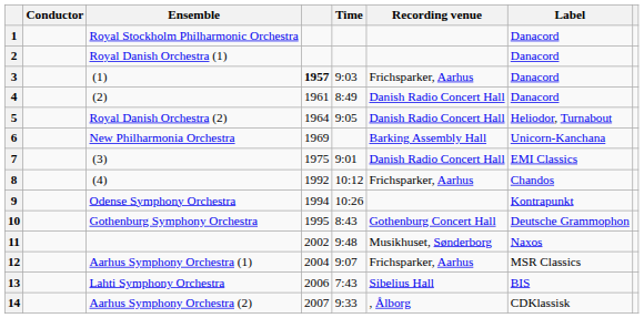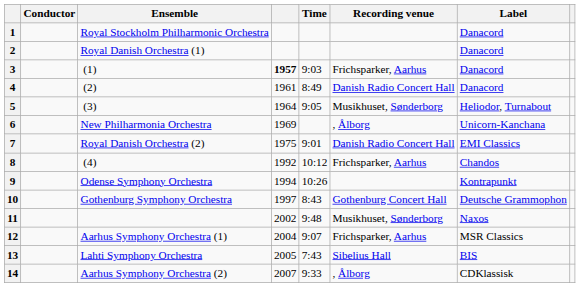 <table class="wikitable sortable" style="margin-right:0; font-size:95%">
 <tr>
 <th scope="col"></th>
 <th scope="col">Conductor</th>
 <th scope="col">Ensemble</th>
 <th scope="col"></th>
 <th scope="col">Time</th>
 <th scope="col">Recording venue</th>
 <th scope="col">Label</th>
 <th scope="col"class="unsortable"></th>
 </tr>
 <tr>
 <th scope="row">1</th>
 <td></td>
 <td><a href='#'>Royal Stockholm Philharmonic Orchestra</a></td>
 <td></td>
 <td></td>
 <td></td>
 <td><a href='#'>Danacord</a></td>
 <td></td>
 </tr>
 <tr>
 <th scope="row">2</th>
 <td></td>
 <td><a href='#'>Royal Danish Orchestra</a> (1)</td>
 <td></td>
 <td></td>
 <td></td>
 <td><a href='#'>Danacord</a></td>
 <td></td>
 </tr>
 <tr>
 <th scope="row">3</th>
 <td></td>
 <td> (1)</td>
 <td><strong>1957</strong></td>
 <td>9:03</td>
 <td>Frichsparker, <a href='#'>Aarhus</a></td>
 <td><a href='#'>Danacord</a></td>
 <td></td>
 </tr>
 <tr>
 <th scope="row">4</th>
 <td></td>
 <td> (2)</td>
 <td>1961</td>
 <td>8:49</td>
 <td><a href='#'>Danish Radio Concert Hall</a></td>
 <td><a href='#'>Danacord</a></td>
 <td></td>
 </tr>
 <tr>
 <th scope="row">5</th>
 <td></td>
-<td><a href='#'>Royal Danish Orchestra</a> (2)</td>
+<td> (3)</td>
 <td>1964</td>
 <td>9:05</td>
-<td><a href='#'>Danish Radio Concert Hall</a></td>
+<td>Musikhuset, <a href='#'>Sønderborg</a></td>
 <td><a href='#'>Heliodor</a>, <a href='#'>Turnabout</a></td>
 <td></td>
 </tr>
 <tr>
 <th scope="row">6</th>
 <td></td>
 <td><a href='#'>New Philharmonia Orchestra</a></td>
 <td>1969</td>
 <td></td>
-<td><a href='#'>Barking Assembly Hall</a></td>
+<td>, <a href='#'>Ålborg</a></td>
 <td><a href='#'>Unicorn-Kanchana</a></td>
 <td></td>
 </tr>
 <tr>
 <th scope="row">7</th>
 <td></td>
-<td> (3)</td>
+<td><a href='#'>Royal Danish Orchestra</a> (2)</td>
 <td>1975</td>
 <td>9:01</td>
 <td><a href='#'>Danish Radio Concert Hall</a></td>
 <td><a href='#'>EMI Classics</a></td>
 <td></td>
 </tr>
 <tr>
 <th scope="row">8</th>
 <td></td>
 <td> (4)</td>
 <td>1992</td>
 <td>10:12</td>
 <td>Frichsparker, <a href='#'>Aarhus</a></td>
 <td><a href='#'>Chandos</a></td>
 <td {{center></td>
 </tr>
 <tr>
 <th scope="row">9</th>
 <td></td>
 <td><a href='#'>Odense Symphony Orchestra</a></td>
 <td>1994</td>
 <td>10:26</td>
 <td></td>
 <td><a href='#'>Kontrapunkt</a></td>
 <td></td>
 </tr>
 <tr>
 <th scope="row">10</th>
 <td></td>
 <td><a href='#'>Gothenburg Symphony Orchestra</a></td>
-<td>1995</td>
+<td>1997</td>
 <td>8:43</td>
 <td><a href='#'>Gothenburg Concert Hall</a></td>
 <td><a href='#'>Deutsche Grammophon</a></td>
 <td></td>
 </tr>
 <tr>
 <th scope="row">11</th>
 <td></td>
 <td></td>
 <td>2002</td>
 <td>9:48</td>
 <td>Musikhuset, <a href='#'>Sønderborg</a></td>
 <td><a href='#'>Naxos</a></td>
 <td></td>
 </tr>
 <tr>
 <th scope="row">12</th>
 <td></td>
 <td><a href='#'>Aarhus Symphony Orchestra</a> (1)</td>
 <td>2004</td>
 <td>9:07</td>
 <td>Frichsparker, <a href='#'>Aarhus</a></td>
 <td>MSR Classics</td>
 <td></td>
 </tr>
 <tr>
 <th scope="row">13</th>
 <td></td>
 <td><a href='#'>Lahti Symphony Orchestra</a></td>
-<td>2006</td>
+<td>2005</td>
 <td>7:43</td>
 <td><a href='#'>Sibelius Hall</a></td>
 <td><a href='#'>BIS</a></td>
 <td></td>
 </tr>
 <tr>
 <th scope="row">14</th>
 <td></td>
 <td><a href='#'>Aarhus Symphony Orchestra</a> (2)</td>
 <td>2007</td>
 <td>9:33</td>
 <td>, <a href='#'>Ålborg</a></td>
 <td>CDKlassisk</td>
 <td></td>
 </tr>
 </table>
